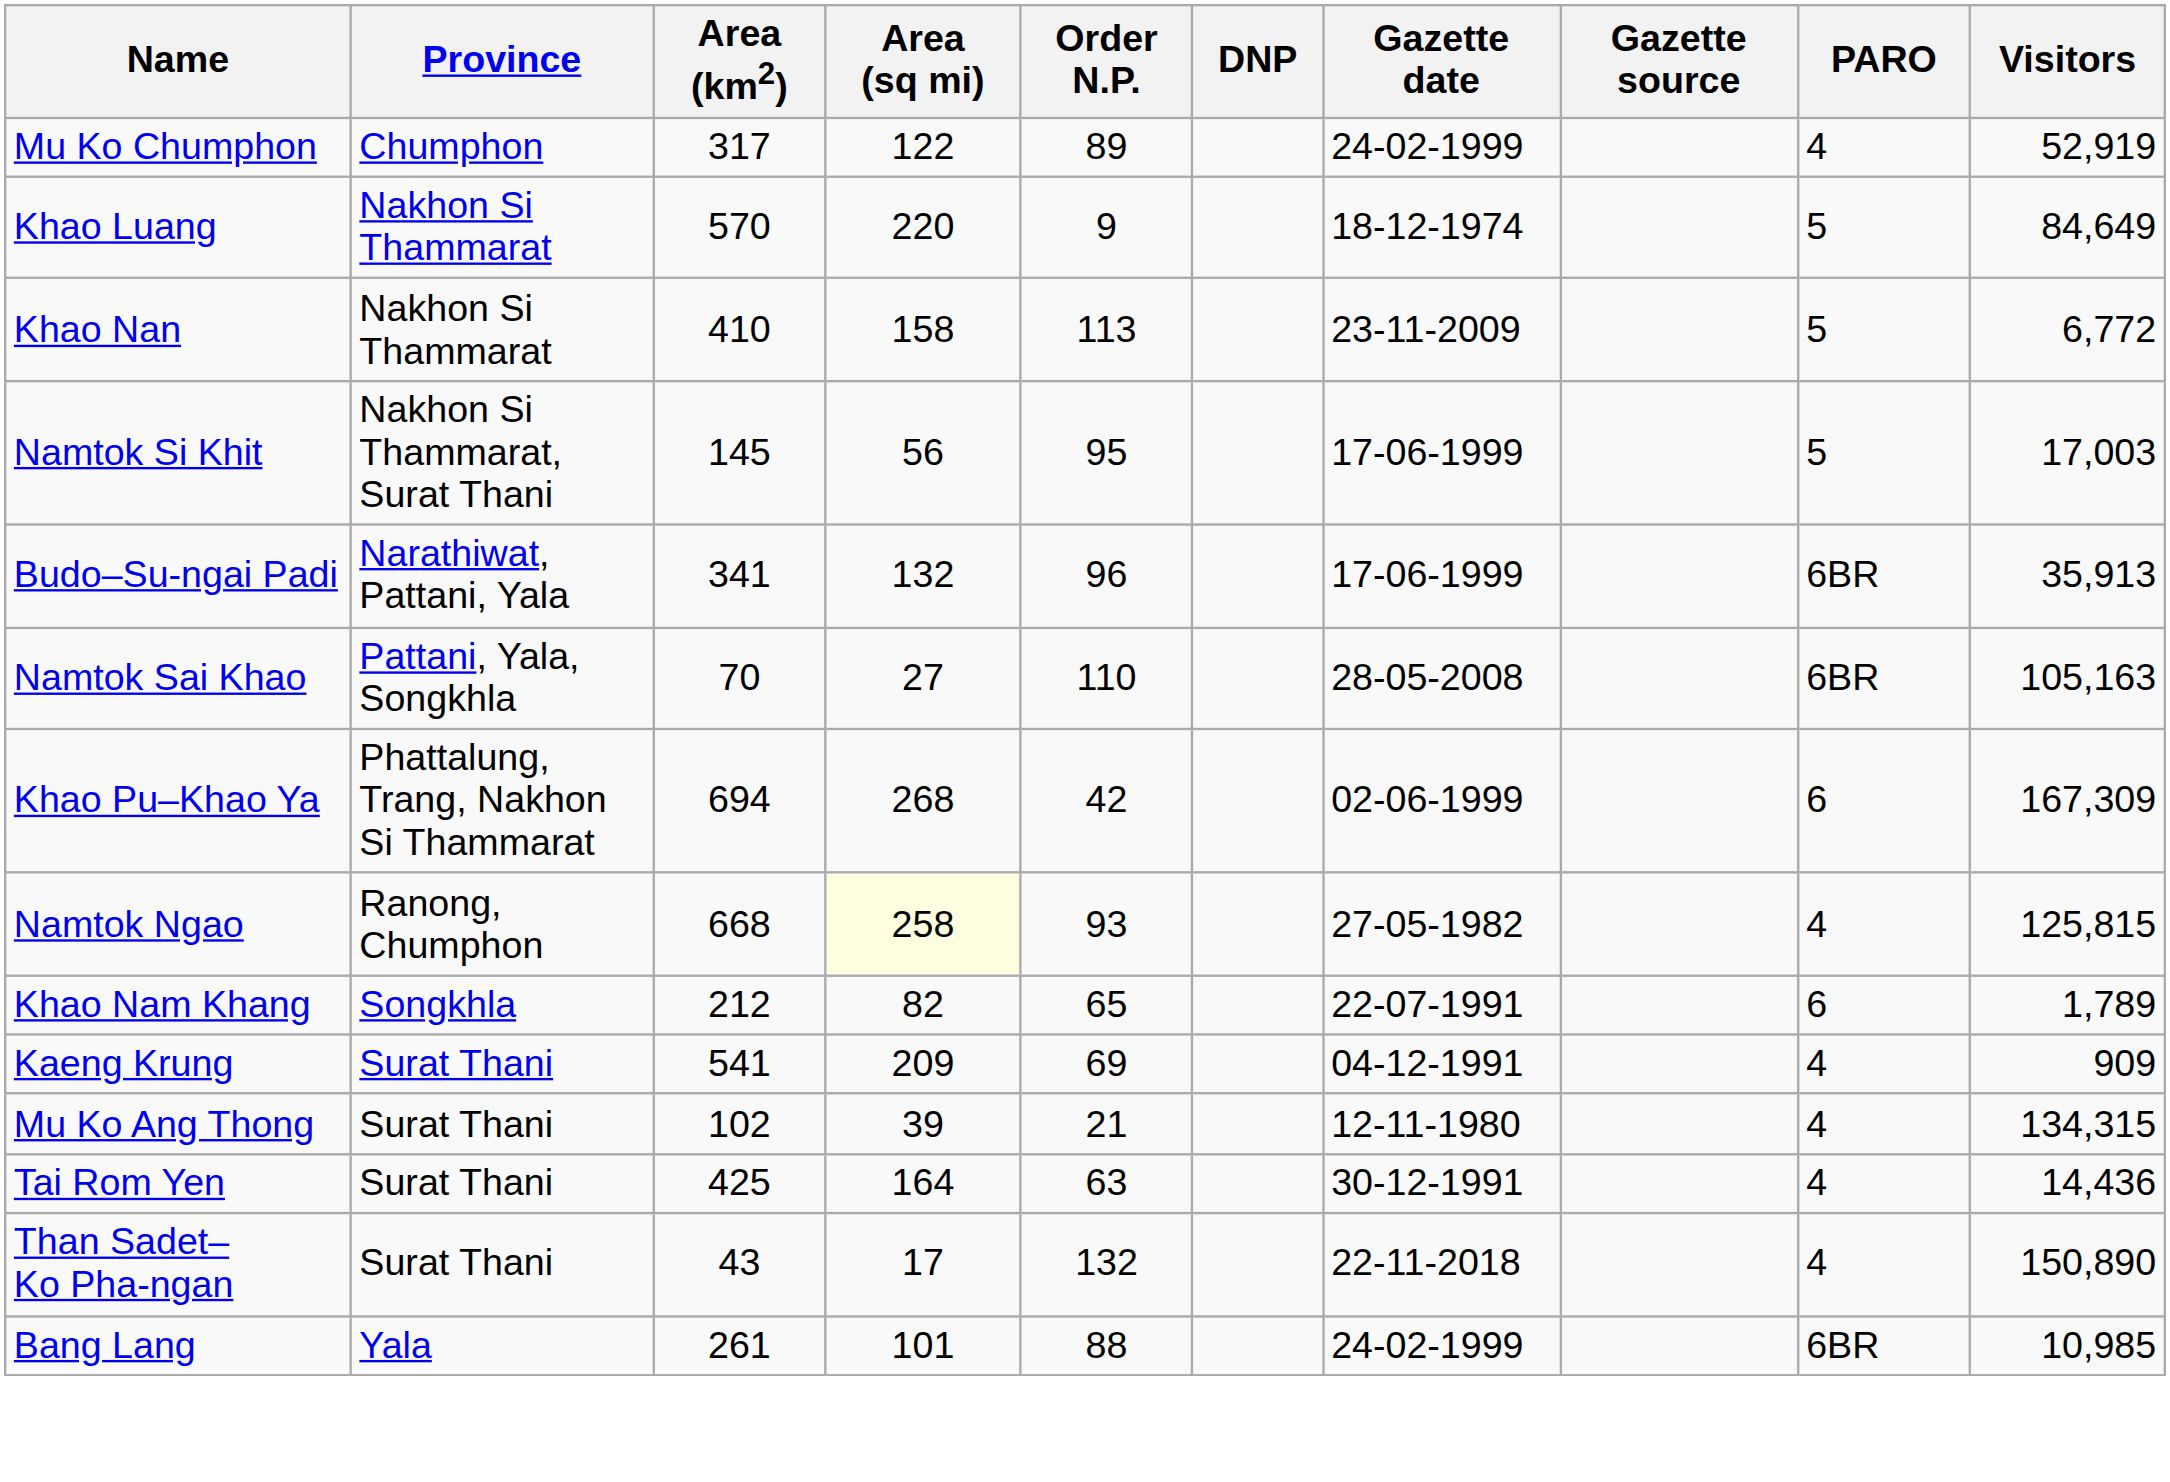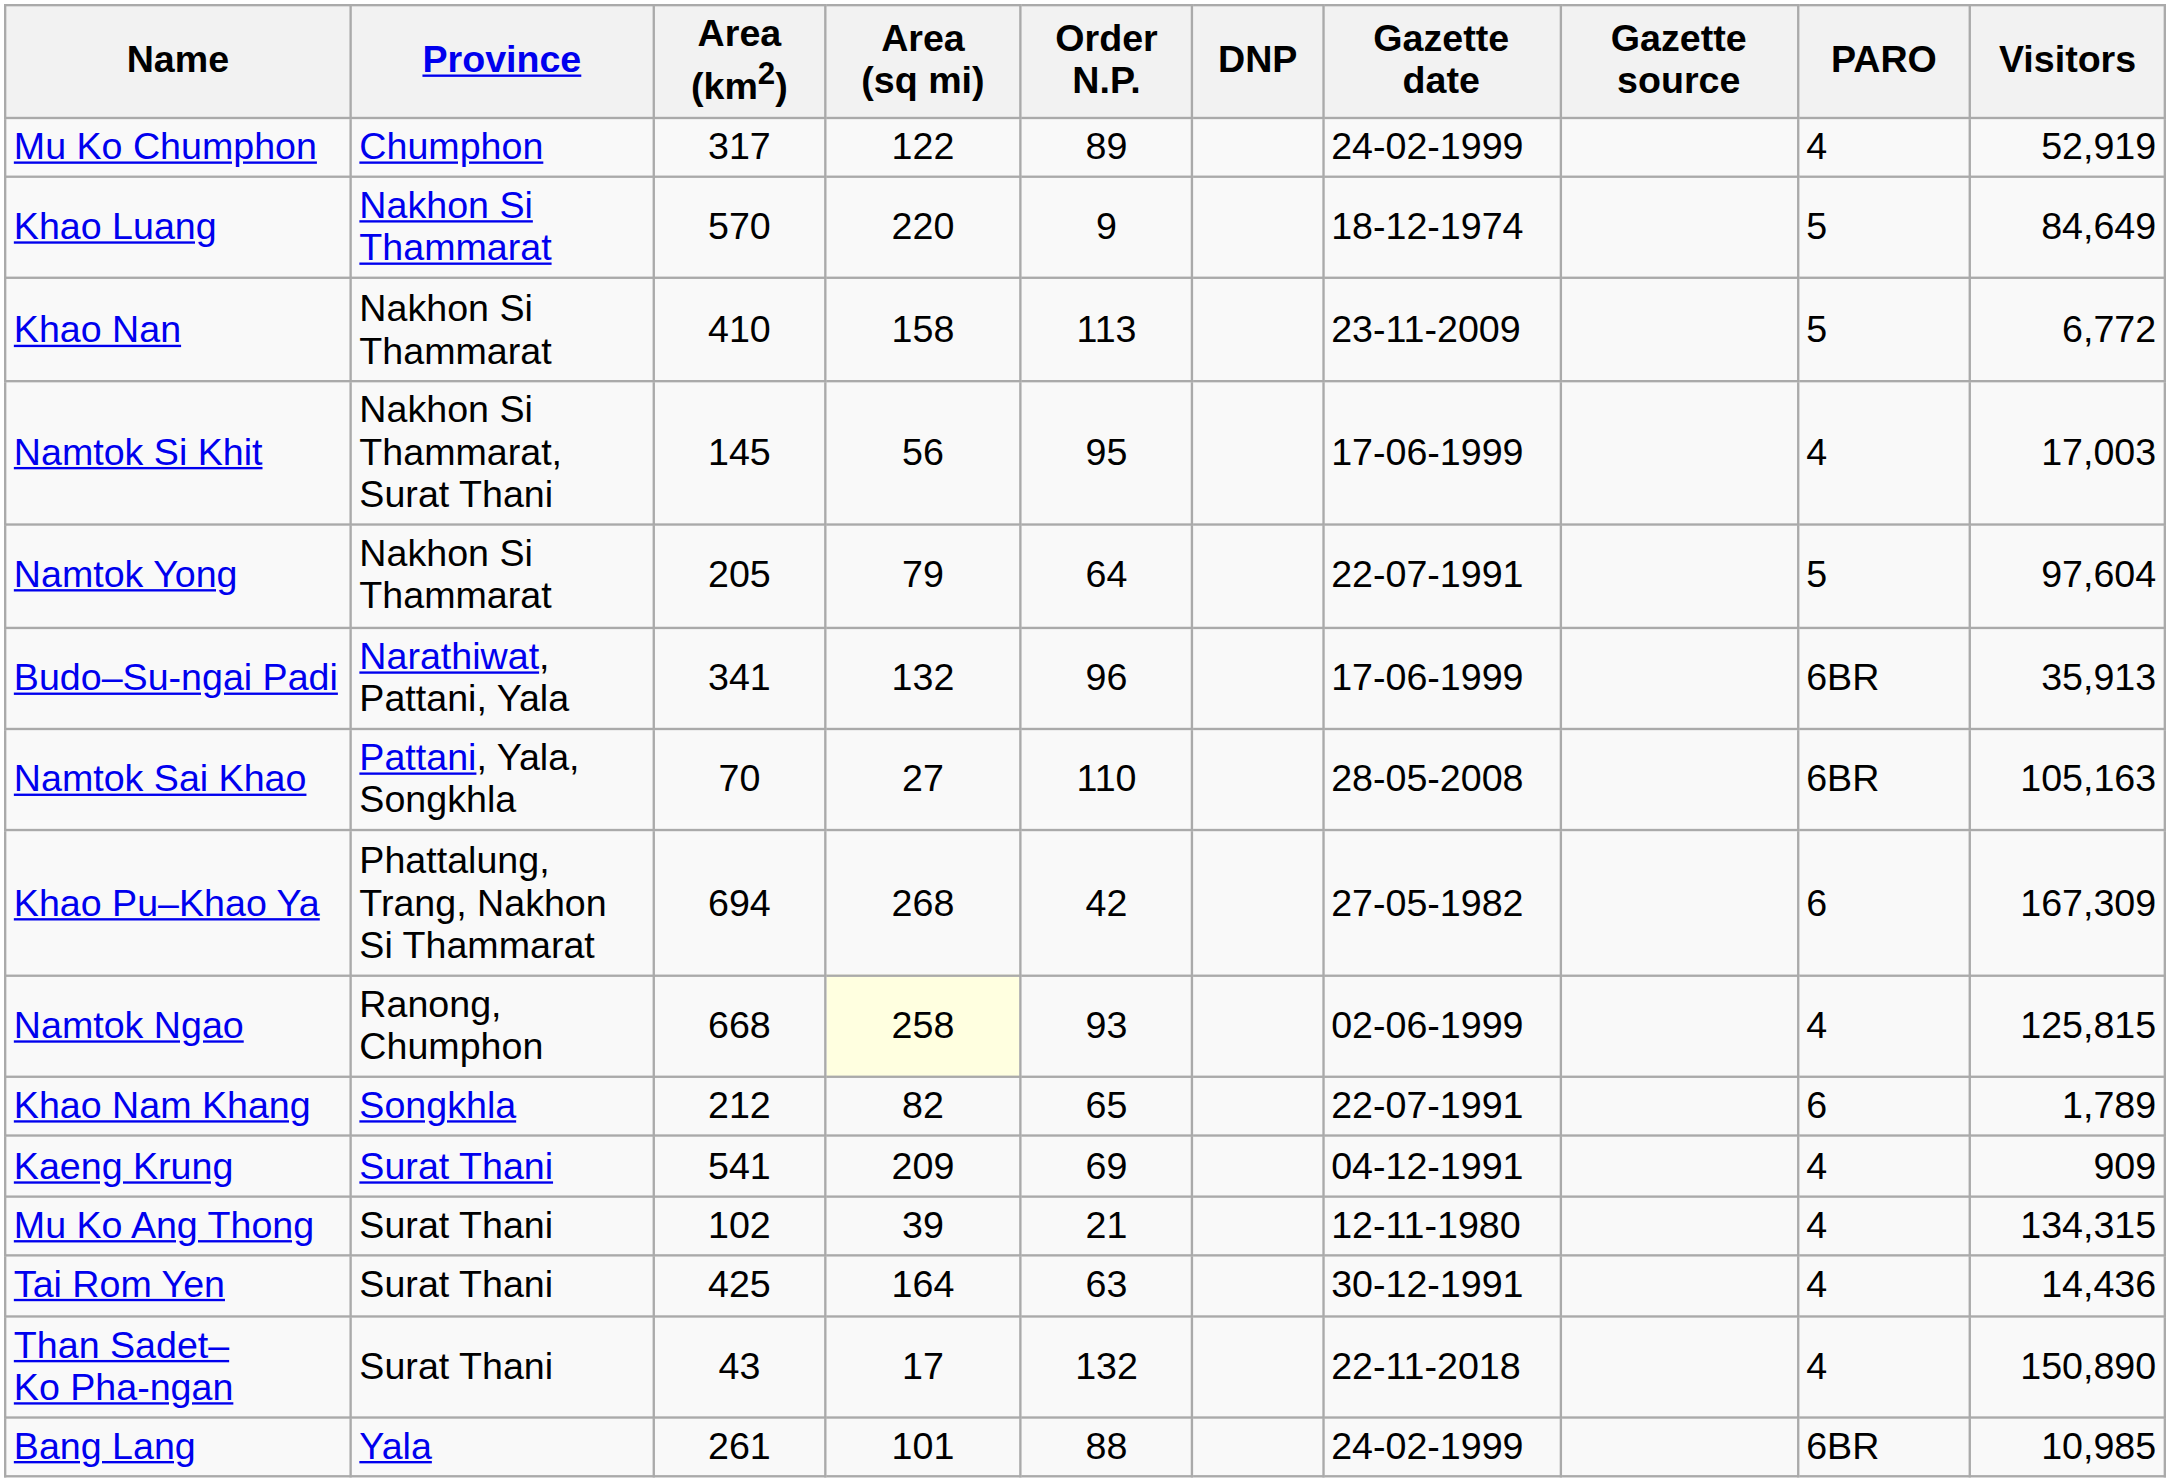 <table class="wikitable sortable" style="width:690pt;">
 <tr>
 <th style="width:16%;">Name</th>
 <th style="width:14%;"><a href='#'>Province</a></th>
 <th style="width:8%;">Area<br>(km<sup>2</sup>)</th>
 <th style="width:9%;">Area<br>(sq mi)</th>
 <th style="width:8%;">Order N.P.</th>
 <th style="width:6%;">DNP</th>
 <th style="width:11%;">Gazette date</th>
 <th style="width:11%;">Gazette source</th>
 <th style="width:8%;">PARO</th>
 <th style="width:9%;">Visitors</th>
 </tr>
 <tr>
 <td><a href='#'>Mu Ko Chumphon</a></td>
 <td><a href='#'>Chumphon</a></td>
 <td style="text-align:center;">317</td>
 <td style="text-align:center;">122</td>
 <td style="text-align:center;">89</td>
 <td></td>
 <td>24-02-1999</td>
 <td></td>
 <td>4</td>
 <td style="text-align:right;">52,919</td>
 </tr>
 <tr>
 <td><a href='#'>Khao Luang</a></td>
 <td><a href='#'>Nakhon Si Thammarat</a></td>
 <td style="text-align:center;">570</td>
 <td style="text-align:center;">220</td>
 <td style="text-align:center;">9</td>
 <td></td>
 <td>18-12-1974</td>
 <td></td>
 <td>5</td>
 <td style="text-align:right;">84,649</td>
 </tr>
 <tr>
 <td><a href='#'>Khao Nan</a></td>
 <td>Nakhon Si Thammarat</td>
 <td style="text-align:center;">410</td>
 <td style="text-align:center;">158</td>
 <td style="text-align:center;">113</td>
 <td></td>
 <td>23-11-2009</td>
 <td></td>
 <td>5</td>
 <td style="text-align:right;">6,772</td>
 </tr>
 <tr>
 <td><a href='#'>Namtok Si Khit</a></td>
 <td>Nakhon Si Thammarat,<br>Surat Thani</td>
 <td style="text-align:center;">145</td>
 <td style="text-align:center;">56</td>
 <td style="text-align:center;">95</td>
 <td></td>
 <td>17-06-1999</td>
 <td></td>
+<td>4</td>
+<td style="text-align:right;">17,003</td>
+</tr>
+<tr>
+<td><a href='#'>Namtok Yong</a></td>
+<td>Nakhon Si Thammarat</td>
+<td style="text-align:center;">205</td>
+<td style="text-align:center;">79</td>
+<td style="text-align:center;">64</td>
+<td></td>
+<td>22-07-1991</td>
+<td></td>
 <td>5</td>
-<td style="text-align:right;">17,003</td>
+<td style="text-align:right;">97,604</td>
 </tr>
 <tr>
 <td><a href='#'>Budo–Su-ngai Padi</a></td>
 <td><a href='#'>Narathiwat</a>, Pattani, Yala</td>
 <td style="text-align:center;">341</td>
 <td style="text-align:center;">132</td>
 <td style="text-align:center;">96</td>
 <td></td>
 <td>17-06-1999</td>
 <td></td>
 <td>6BR</td>
 <td style="text-align:right;">35,913</td>
 </tr>
 <tr>
 <td><a href='#'>Namtok Sai Khao</a></td>
 <td><a href='#'>Pattani</a>, Yala, Songkhla</td>
 <td style="text-align:center;">70</td>
 <td style="text-align:center;">27</td>
 <td style="text-align:center;">110</td>
 <td></td>
 <td>28-05-2008</td>
 <td></td>
 <td>6BR</td>
 <td style="text-align:right;">105,163</td>
 </tr>
 <tr>
 <td><a href='#'>Khao Pu–Khao Ya</a></td>
 <td>Phattalung, Trang, Nakhon Si Thammarat</td>
 <td style="text-align:center;">694</td>
 <td style="text-align:center;">268</td>
 <td style="text-align:center;">42</td>
 <td></td>
-<td>02-06-1999</td>
+<td>27-05-1982</td>
 <td></td>
 <td>6</td>
 <td style="text-align:right;">167,309</td>
 </tr>
 <tr>
 <td><a href='#'>Namtok Ngao</a></td>
 <td>Ranong, Chumphon</td>
 <td style="text-align:center;">668</td>
 <td style="background: lightyellow; text-align:center;">258</td>
 <td style="text-align:center;">93</td>
 <td></td>
-<td>27-05-1982</td>
+<td>02-06-1999</td>
 <td></td>
 <td>4</td>
 <td style="text-align:right;">125,815</td>
 </tr>
 <tr>
 <td><a href='#'>Khao Nam Khang</a></td>
 <td><a href='#'>Songkhla</a></td>
 <td style="text-align:center;">212</td>
 <td style="text-align:center;">82</td>
 <td style="text-align:center;">65</td>
 <td></td>
 <td>22-07-1991</td>
 <td></td>
 <td>6</td>
 <td style="text-align:right;">1,789</td>
 </tr>
 <tr>
 <td><a href='#'>Kaeng Krung</a></td>
 <td><a href='#'>Surat Thani</a></td>
 <td style="text-align:center;">541</td>
 <td style="text-align:center;">209</td>
 <td style="text-align:center;">69</td>
 <td></td>
 <td>04-12-1991</td>
 <td></td>
 <td>4</td>
 <td style="text-align:right;">909</td>
 </tr>
 <tr>
 <td><a href='#'>Mu Ko Ang Thong</a></td>
 <td>Surat Thani</td>
 <td style="text-align:center;">102</td>
 <td style="text-align:center;">39</td>
 <td style="text-align:center;">21</td>
 <td></td>
 <td>12-11-1980</td>
 <td></td>
 <td>4</td>
 <td style="text-align:right;">134,315</td>
 </tr>
 <tr>
 <td><a href='#'>Tai Rom Yen</a></td>
 <td>Surat Thani</td>
 <td style="text-align:center;">425</td>
 <td style="text-align:center;">164</td>
 <td style="text-align:center;">63</td>
 <td></td>
 <td>30-12-1991</td>
 <td></td>
 <td>4</td>
 <td style="text-align:right;">14,436</td>
 </tr>
 <tr>
 <td><a href='#'>Than Sadet–<br>Ko Pha-ngan</a></td>
 <td>Surat Thani</td>
 <td style="text-align:center;">43</td>
 <td style="text-align:center;">17</td>
 <td style="text-align:center;">132</td>
 <td></td>
 <td>22-11-2018</td>
 <td></td>
 <td>4</td>
 <td style="text-align:right;">150,890</td>
 </tr>
 <tr>
 <td><a href='#'>Bang Lang</a></td>
 <td><a href='#'>Yala</a></td>
 <td style="text-align:center;">261</td>
 <td style="text-align:center;">101</td>
 <td style="text-align:center;">88</td>
 <td></td>
 <td>24-02-1999</td>
 <td></td>
 <td>6BR</td>
 <td style="text-align:right;">10,985</td>
 </tr>
 </table>
